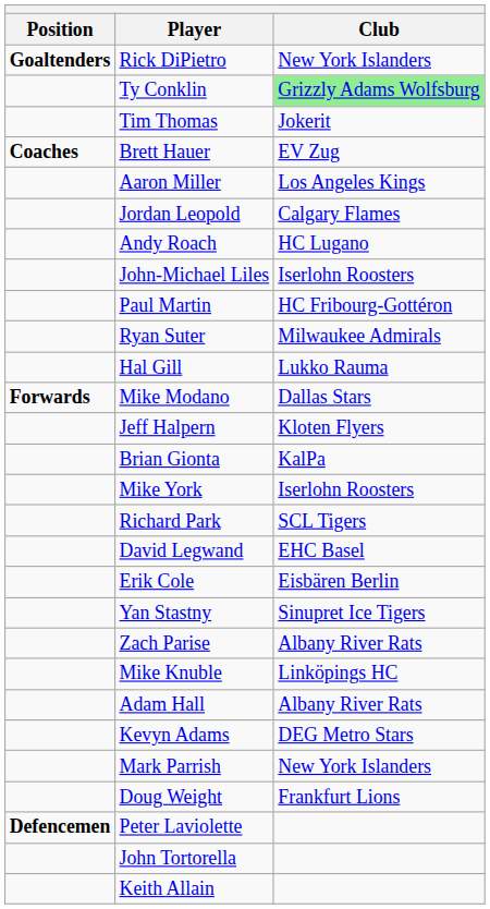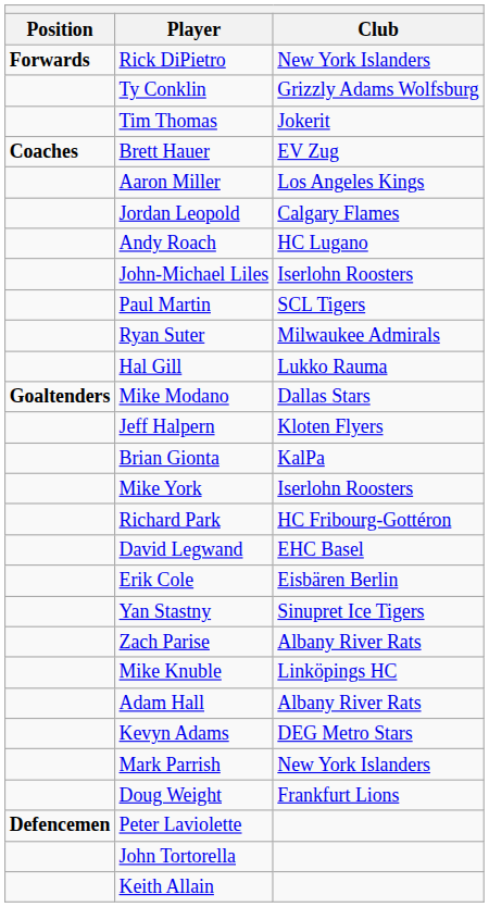 <table class=wikitable>
 <tr>
 <th colspan="7"></th>
 </tr>
 <tr>
 <th>Position</th>
 <th>Player</th>
 <th>Club</th>
 </tr>
 <tr>
-<td><strong>Goaltenders</strong></td>
+<td><strong>Forwards</strong></td>
 <td><a href='#'>Rick DiPietro</a></td>
 <td><a href='#'>New York Islanders</a></td>
 </tr>
 <tr>
 <td></td>
 <td><a href='#'>Ty Conklin</a></td>
-<td style="background: lightgreen;"><a href='#'>Grizzly Adams Wolfsburg</a></td>
+<td><a href='#'>Grizzly Adams Wolfsburg</a></td>
 </tr>
 <tr>
 <td></td>
 <td><a href='#'>Tim Thomas</a></td>
 <td><a href='#'>Jokerit</a></td>
 </tr>
 <tr>
 <td><strong>Coaches</strong></td>
 <td><a href='#'>Brett Hauer</a></td>
 <td><a href='#'>EV Zug</a></td>
 </tr>
 <tr>
 <td></td>
 <td><a href='#'>Aaron Miller</a></td>
 <td><a href='#'>Los Angeles Kings</a></td>
 </tr>
 <tr>
 <td></td>
 <td><a href='#'>Jordan Leopold</a></td>
 <td><a href='#'>Calgary Flames</a></td>
 </tr>
 <tr>
 <td></td>
 <td><a href='#'>Andy Roach</a></td>
 <td><a href='#'>HC Lugano</a></td>
 </tr>
 <tr>
 <td></td>
 <td><a href='#'>John-Michael Liles</a></td>
 <td><a href='#'>Iserlohn Roosters</a></td>
 </tr>
 <tr>
 <td></td>
 <td><a href='#'>Paul Martin</a></td>
-<td><a href='#'>HC Fribourg-Gottéron</a></td>
+<td><a href='#'>SCL Tigers</a></td>
 </tr>
 <tr>
 <td></td>
 <td><a href='#'>Ryan Suter</a></td>
 <td><a href='#'>Milwaukee Admirals</a></td>
 </tr>
 <tr>
 <td></td>
 <td><a href='#'>Hal Gill</a></td>
 <td><a href='#'>Lukko Rauma</a></td>
 </tr>
 <tr>
-<td><strong>Forwards</strong></td>
+<td><strong>Goaltenders</strong></td>
 <td><a href='#'>Mike Modano</a></td>
 <td><a href='#'>Dallas Stars</a></td>
 </tr>
 <tr>
 <td></td>
 <td><a href='#'>Jeff Halpern</a></td>
 <td><a href='#'>Kloten Flyers</a></td>
 </tr>
 <tr>
 <td></td>
 <td><a href='#'>Brian Gionta</a></td>
 <td><a href='#'>KalPa</a></td>
 </tr>
 <tr>
 <td></td>
 <td><a href='#'>Mike York</a></td>
 <td><a href='#'>Iserlohn Roosters</a></td>
 </tr>
 <tr>
 <td></td>
 <td><a href='#'>Richard Park</a></td>
-<td><a href='#'>SCL Tigers</a></td>
+<td><a href='#'>HC Fribourg-Gottéron</a></td>
 </tr>
 <tr>
 <td></td>
 <td><a href='#'>David Legwand</a></td>
 <td><a href='#'>EHC Basel</a></td>
 </tr>
 <tr>
 <td></td>
 <td><a href='#'>Erik Cole</a></td>
 <td><a href='#'>Eisbären Berlin</a></td>
 </tr>
 <tr>
 <td></td>
 <td><a href='#'>Yan Stastny</a></td>
 <td><a href='#'>Sinupret Ice Tigers</a></td>
 </tr>
 <tr>
 <td></td>
 <td><a href='#'>Zach Parise</a></td>
 <td><a href='#'>Albany River Rats</a></td>
 </tr>
 <tr>
 <td></td>
 <td><a href='#'>Mike Knuble</a></td>
 <td><a href='#'>Linköpings HC</a></td>
 </tr>
 <tr>
 <td></td>
 <td><a href='#'>Adam Hall</a></td>
 <td><a href='#'>Albany River Rats</a></td>
 </tr>
 <tr>
 <td></td>
 <td><a href='#'>Kevyn Adams</a></td>
 <td><a href='#'>DEG Metro Stars</a></td>
 </tr>
 <tr>
 <td></td>
 <td><a href='#'>Mark Parrish</a></td>
 <td><a href='#'>New York Islanders</a></td>
 </tr>
 <tr>
 <td></td>
 <td><a href='#'>Doug Weight</a></td>
 <td><a href='#'>Frankfurt Lions</a></td>
 </tr>
 <tr>
 <td><strong>Defencemen</strong></td>
 <td><a href='#'>Peter Laviolette</a></td>
 <td></td>
 </tr>
 <tr>
 <td></td>
 <td><a href='#'>John Tortorella</a></td>
 <td></td>
 </tr>
 <tr>
 <td></td>
 <td><a href='#'>Keith Allain</a></td>
 <td></td>
 </tr>
 </table>
